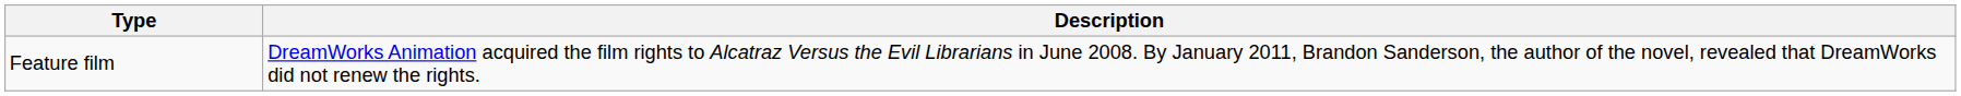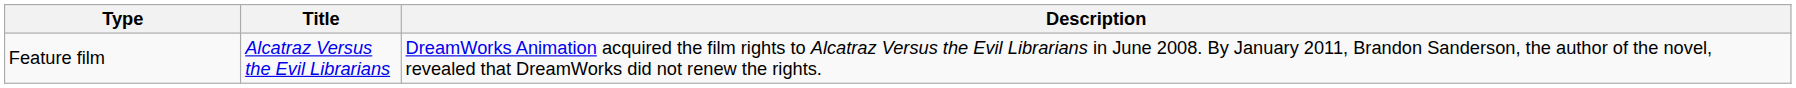 <table class="wikitable">
 <tr>
 <th style="width:150pt;">Type</th>
+<th style="width:100pt;">Title</th>
 <th>Description</th>
 </tr>
 <tr>
 <td>Feature film</td>
+<td><em><a href='#'>Alcatraz Versus the Evil Librarians</a></em></td>
 <td><a href='#'>DreamWorks Animation</a> acquired the film rights to <em>Alcatraz Versus the Evil Librarians</em> in June 2008. By January 2011, Brandon Sanderson, the author of the novel, revealed that DreamWorks did not renew the rights.</td>
 </tr>
 </table>
